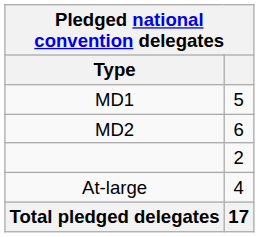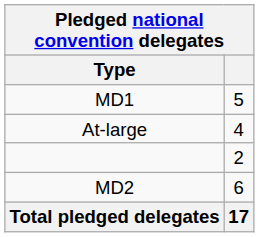 <table class="wikitable sortable" style="font-size:90%;text-align:center;float:right;padding:5px;">
 <tr>
 <th colspan="2">Pledged <a href='#'>national<br>convention</a> delegates</th>
 </tr>
 <tr>
 <th>Type</th>
 <th></th>
 </tr>
 <tr>
 <td>MD1</td>
 <td>5</td>
 </tr>
 <tr>
-<td>MD2</td>
-<td>6</td>
+<td>At-large</td>
+<td>4</td>
 </tr>
 <tr>
 <td></td>
 <td>2</td>
 </tr>
 <tr>
-<td>At-large</td>
-<td>4</td>
+<td>MD2</td>
+<td>6</td>
 </tr>
 <tr>
 <th>Total pledged delegates</th>
 <th>17</th>
 </tr>
 </table>
